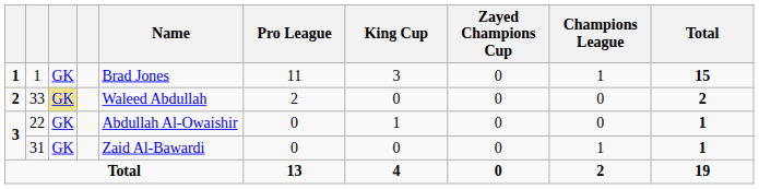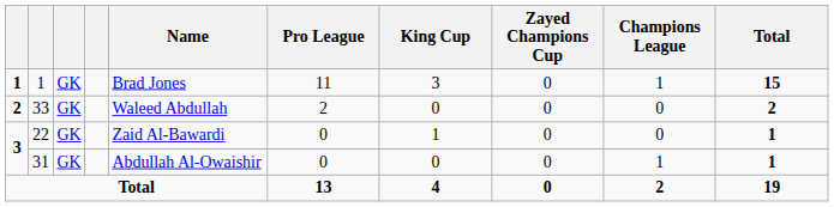 <table class="wikitable" style="text-align:center">
 <tr>
 <th width=15></th>
 <th width=15></th>
 <th width=15></th>
 <th width=15></th>
 <th width=145>Name</th>
 <th width=100>Pro League</th>
 <th width=100>King Cup</th>
 <th width=100>Zayed Champions Cup</th>
 <th width=100>Champions League</th>
 <th width=100>Total</th>
 </tr>
 <tr>
 <td><strong>1</strong></td>
 <td>1</td>
 <td><a href='#'>GK</a></td>
 <td></td>
 <td align=left><a href='#'>Brad Jones</a></td>
 <td>11</td>
 <td>3</td>
 <td>0</td>
 <td>1</td>
 <td><strong>15</strong></td>
 </tr>
 <tr>
 <td><strong>2</strong></td>
 <td>33</td>
-<td style="background: khaki;"><a href='#'>GK</a></td>
+<td><a href='#'>GK</a></td>
 <td></td>
 <td align=left><a href='#'>Waleed Abdullah</a></td>
 <td>2</td>
 <td>0</td>
 <td>0</td>
 <td>0</td>
 <td><strong>2</strong></td>
 </tr>
 <tr>
 <td rowspan=2><strong>3</strong></td>
 <td>22</td>
 <td><a href='#'>GK</a></td>
 <td></td>
-<td align=left><a href='#'>Abdullah Al-Owaishir</a></td>
+<td align=left><a href='#'>Zaid Al-Bawardi</a></td>
 <td>0</td>
 <td>1</td>
 <td>0</td>
 <td>0</td>
 <td><strong>1</strong></td>
 </tr>
 <tr>
 <td>31</td>
 <td><a href='#'>GK</a></td>
 <td></td>
-<td align=left><a href='#'>Zaid Al-Bawardi</a></td>
+<td align=left><a href='#'>Abdullah Al-Owaishir</a></td>
 <td>0</td>
 <td>0</td>
 <td>0</td>
 <td>1</td>
 <td><strong>1</strong></td>
 </tr>
 <tr>
 <td colspan=5><strong>Total</strong></td>
 <td><strong>13</strong></td>
 <td><strong>4</strong></td>
 <td><strong>0</strong></td>
 <td><strong>2</strong></td>
 <td><strong>19</strong></td>
 </tr>
 </table>
